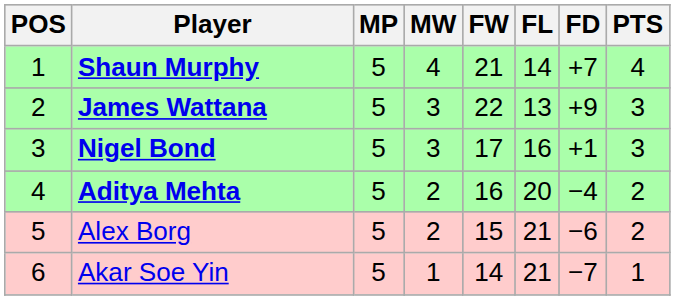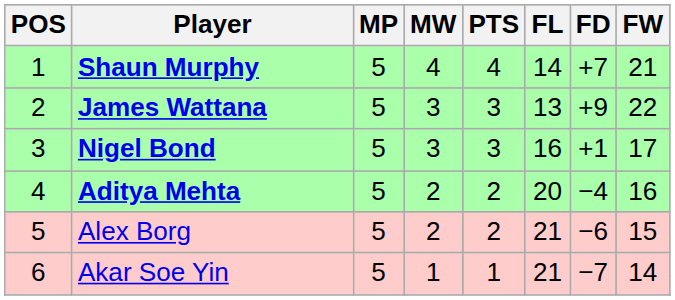 <table class="wikitable" style="text-align: center;">
 <tr>
 <th width=20>POS</th>
 <th width=165>Player</th>
 <th width=20>MP</th>
 <th width=20>MW</th>
-<th width=20>FW</th>
+<th width=20>PTS</th>
 <th width=20>FL</th>
 <th width=20>FD</th>
-<th width=20>PTS</th>
+<th width=20>FW</th>
 </tr>
 <tr style="background:#aaffaa;">
 <td>1</td>
 <td style="text-align:left;"> <strong><a href='#'>Shaun Murphy</a></strong></td>
 <td>5</td>
 <td>4</td>
-<td>21</td>
+<td>4</td>
 <td>14</td>
 <td>+7</td>
-<td>4</td>
+<td>21</td>
 </tr>
 <tr style="background:#aaffaa;">
 <td>2</td>
 <td style="text-align:left;"> <strong><a href='#'>James Wattana</a></strong></td>
 <td>5</td>
 <td>3</td>
-<td>22</td>
+<td>3</td>
 <td>13</td>
 <td>+9</td>
-<td>3</td>
+<td>22</td>
 </tr>
 <tr style="background:#aaffaa;">
 <td>3</td>
 <td style="text-align:left;"> <strong><a href='#'>Nigel Bond</a></strong></td>
 <td>5</td>
 <td>3</td>
-<td>17</td>
+<td>3</td>
 <td>16</td>
 <td>+1</td>
-<td>3</td>
+<td>17</td>
 </tr>
 <tr style="background:#aaffaa;">
 <td>4</td>
 <td style="text-align:left;"> <strong><a href='#'>Aditya Mehta</a></strong></td>
 <td>5</td>
 <td>2</td>
-<td>16</td>
+<td>2</td>
 <td>20</td>
 <td>−4</td>
-<td>2</td>
+<td>16</td>
 </tr>
 <tr style="background:#fcc;">
 <td>5</td>
 <td style="text-align:left;"> <a href='#'>Alex Borg</a></td>
 <td>5</td>
 <td>2</td>
-<td>15</td>
+<td>2</td>
 <td>21</td>
 <td>−6</td>
-<td>2</td>
+<td>15</td>
 </tr>
 <tr style="background:#fcc;">
 <td>6</td>
 <td style="text-align:left;"> <a href='#'>Akar Soe Yin</a></td>
 <td>5</td>
 <td>1</td>
-<td>14</td>
+<td>1</td>
 <td>21</td>
 <td>−7</td>
-<td>1</td>
+<td>14</td>
 </tr>
 </table>
